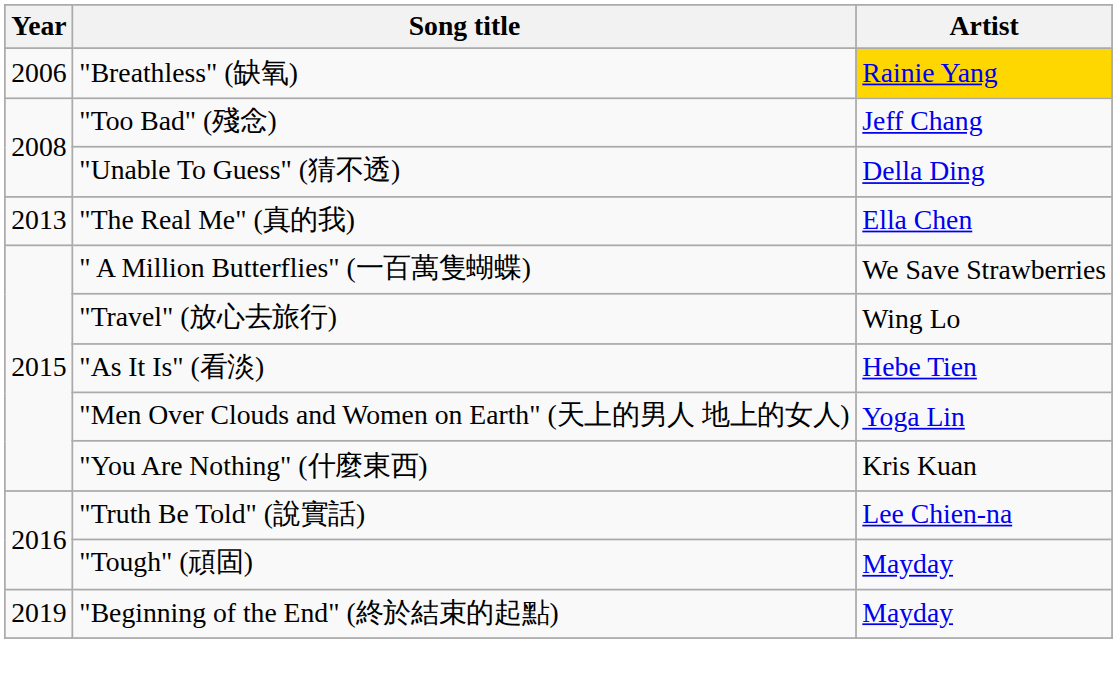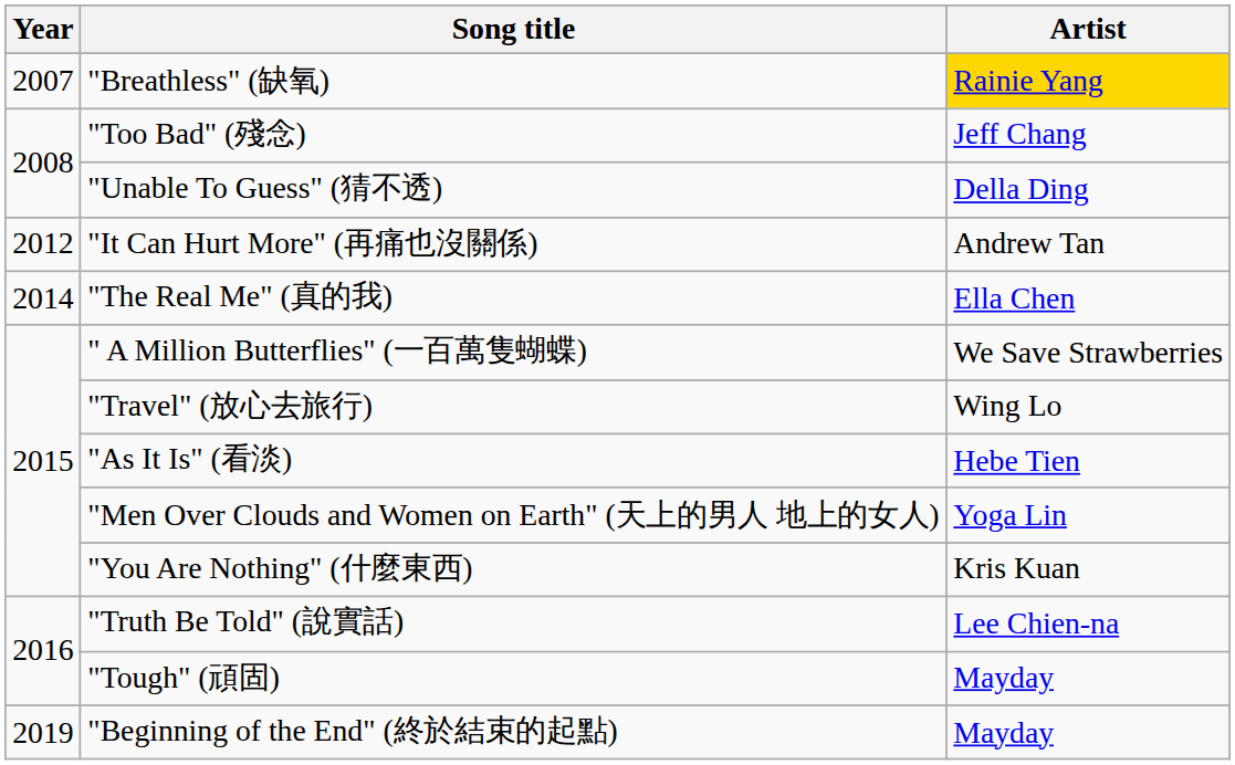 <table class="wikitable sortable">
 <tr>
 <th>Year</th>
 <th>Song title</th>
 <th>Artist</th>
 </tr>
 <tr>
-<td>2006</td>
+<td>2007</td>
 <td>"Breathless" (缺氧)</td>
 <td style="background: gold;"><a href='#'>Rainie Yang</a></td>
 </tr>
 <tr>
 <td rowspan=2>2008</td>
 <td>"Too Bad" (殘念)</td>
 <td><a href='#'>Jeff Chang</a></td>
 </tr>
 <tr>
 <td>"Unable To Guess" (猜不透)</td>
 <td><a href='#'>Della Ding</a></td>
 </tr>
 <tr>
-<td>2013</td>
+<td>2012</td>
+<td>"It Can Hurt More" (再痛也沒關係)</td>
+<td>Andrew Tan</td>
+</tr>
+<tr>
+<td>2014</td>
 <td>"The Real Me" (真的我)</td>
 <td><a href='#'>Ella Chen</a></td>
 </tr>
 <tr>
 <td rowspan=5>2015</td>
 <td>" A Million Butterflies" (一百萬隻蝴蝶)</td>
 <td>We Save Strawberries</td>
 </tr>
 <tr>
 <td>"Travel" (放心去旅行)</td>
 <td>Wing Lo</td>
 </tr>
 <tr>
 <td>"As It Is" (看淡)</td>
 <td><a href='#'>Hebe Tien</a></td>
 </tr>
 <tr>
 <td>"Men Over Clouds and Women on Earth" (天上的男人 地上的女人)</td>
 <td><a href='#'>Yoga Lin</a></td>
 </tr>
 <tr>
 <td>"You Are Nothing" (什麼東西)</td>
 <td>Kris Kuan</td>
 </tr>
 <tr>
 <td rowspan=2>2016</td>
 <td>"Truth Be Told" (說實話)</td>
 <td><a href='#'>Lee Chien-na</a></td>
 </tr>
 <tr>
 <td>"Tough" (頑固)</td>
 <td><a href='#'>Mayday</a></td>
 </tr>
 <tr>
 <td>2019</td>
 <td>"Beginning of the End" (終於結束的起點)</td>
 <td><a href='#'>Mayday</a></td>
 </tr>
 </table>
